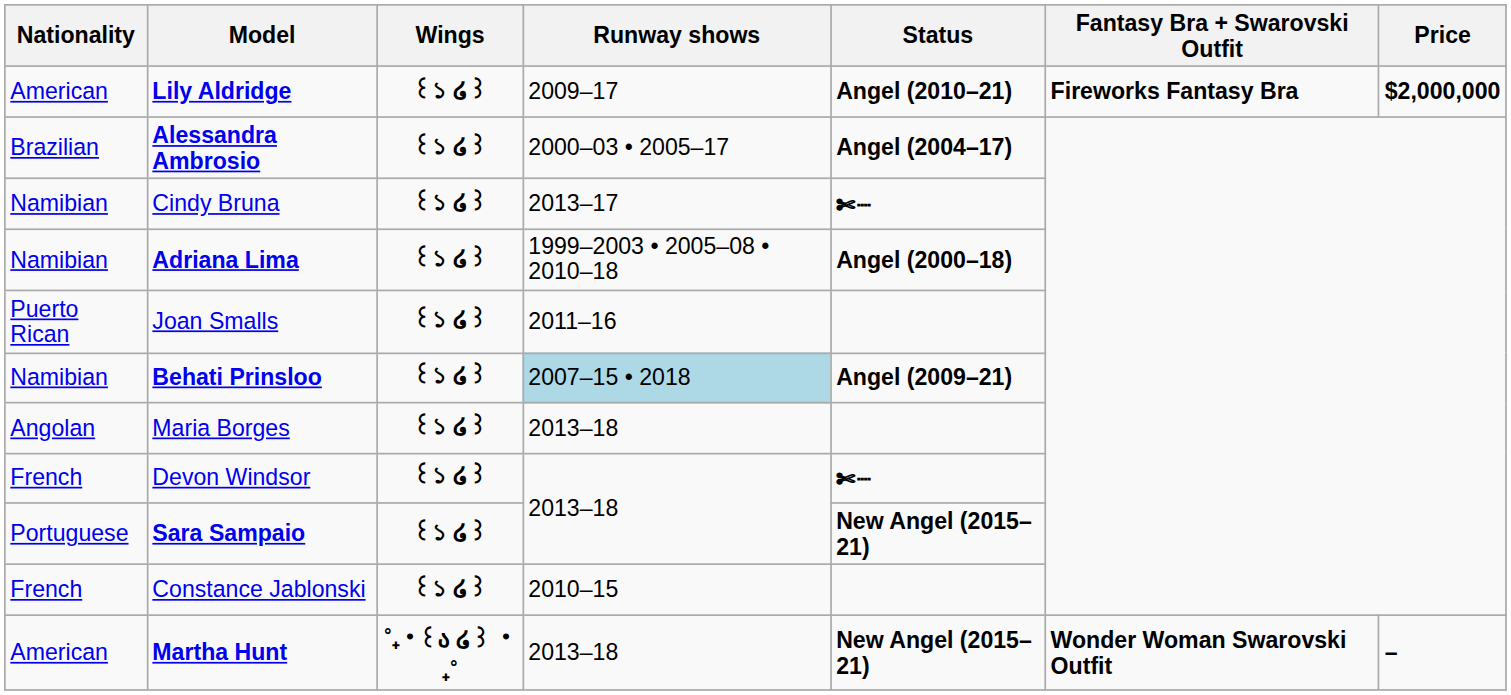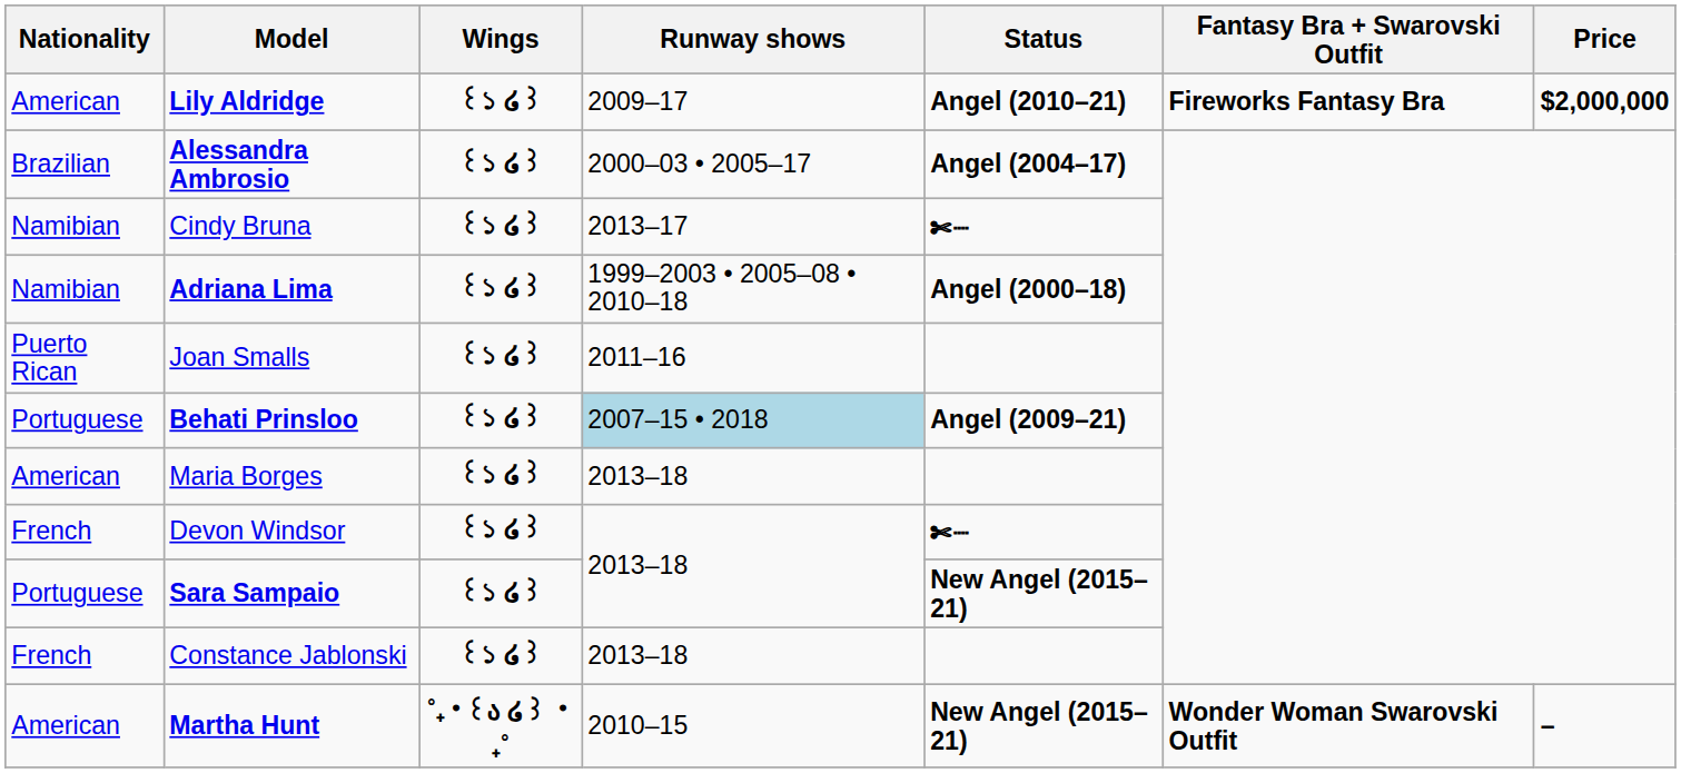 <table class="sortable wikitable"  style="font-size:85%; width:100%;">
 <tr>
 <th style="text-align:center;">Nationality</th>
 <th style="text-align:center;">Model</th>
 <th style="text-align:center;">Wings</th>
 <th style="text-align:center;">Runway shows</th>
 <th style="text-align:center;">Status</th>
 <th>Fantasy Bra + Swarovski Outfit</th>
 <th>Price</th>
 </tr>
 <tr>
 <td> <a href='#'>American</a></td>
 <td><strong><a href='#'>Lily Aldridge</a></strong></td>
 <td align="center"><strong>꒰১ ໒꒱</strong></td>
 <td>2009–17</td>
 <td><strong> Angel (2010–21)</strong></td>
 <td><strong>Fireworks Fantasy Bra</strong></td>
 <td><strong>$2,000,000</strong></td>
 </tr>
 <tr>
 <td> <a href='#'>Brazilian</a></td>
 <td><strong><a href='#'>Alessandra Ambrosio</a></strong></td>
 <td align="center"><strong>꒰১ ໒꒱</strong></td>
 <td>2000–03 • 2005–17</td>
 <td><strong> Angel (2004–17)</strong></td>
 <td colspan="2" rowspan="9"></td>
 </tr>
 <tr>
 <td> <a href='#'>Namibian</a></td>
 <td><a href='#'>Cindy Bruna</a></td>
 <td align="center"><strong>꒰১ ໒꒱</strong></td>
 <td>2013–17</td>
 <td><strong>✄┈</strong></td>
 </tr>
 <tr>
 <td> <a href='#'>Namibian</a></td>
 <td><strong><a href='#'>Adriana Lima</a></strong></td>
 <td align="center"><strong>꒰১ ໒꒱</strong></td>
 <td>1999–2003 • 2005–08 • 2010–18</td>
 <td><strong> Angel (2000–18)</strong></td>
 </tr>
 <tr>
 <td> <a href='#'>Puerto Rican</a></td>
 <td><a href='#'>Joan Smalls</a></td>
 <td align="center"><strong>꒰১ ໒꒱</strong></td>
 <td>2011–16</td>
 <td></td>
 </tr>
 <tr>
-<td> <a href='#'>Namibian</a></td>
+<td> <a href='#'>Portuguese</a></td>
 <td><strong><a href='#'>Behati Prinsloo</a></strong></td>
 <td align="center"><strong>꒰১ ໒꒱</strong></td>
 <td style="background: lightblue;">2007–15 • 2018</td>
 <td><strong> Angel (2009–21)</strong></td>
 </tr>
 <tr>
-<td> <a href='#'>Angolan</a></td>
+<td> <a href='#'>American</a></td>
 <td><a href='#'>Maria Borges</a></td>
 <td align="center"><strong>꒰১ ໒꒱</strong></td>
 <td>2013–18</td>
 <td></td>
 </tr>
 <tr>
 <td> <a href='#'>French</a></td>
 <td><a href='#'>Devon Windsor</a></td>
 <td align="center"><strong>꒰১ ໒꒱</strong></td>
 <td rowspan="2">2013–18</td>
 <td><strong>✄┈</strong></td>
 </tr>
 <tr>
 <td> <a href='#'>Portuguese</a></td>
 <td><strong><a href='#'>Sara Sampaio</a></strong></td>
 <td align="center"><strong>꒰১ ໒꒱</strong></td>
 <td><strong>New  Angel (2015–21)</strong></td>
 </tr>
 <tr>
 <td> <a href='#'>French</a></td>
 <td><a href='#'>Constance Jablonski</a></td>
 <td align="center"><strong>꒰১ ໒꒱</strong></td>
-<td>2010–15</td>
+<td>2013–18</td>
 <td></td>
 </tr>
 <tr>
 <td> <a href='#'>American</a></td>
 <td><strong><a href='#'>Martha Hunt</a></strong></td>
 <td align="center"><strong>˚₊‧꒰ა ໒꒱ ‧₊˚</strong></td>
-<td>2013–18</td>
+<td>2010–15</td>
 <td><strong>New  Angel (2015–21)</strong></td>
 <td><strong>Wonder Woman Swarovski Outfit</strong></td>
 <td><strong>–</strong></td>
 </tr>
 </table>
